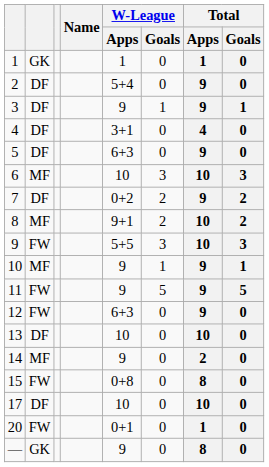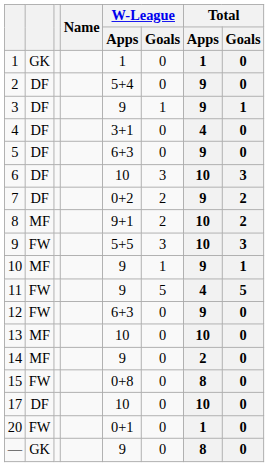 <table class="wikitable sortable" style="text-align:center;">
 <tr>
 <th rowspan="2"></th>
 <th rowspan="2"></th>
 <th rowspan="2"></th>
 <th rowspan="2">Name</th>
 <th colspan="2"><a href='#'>W-League</a></th>
 <th colspan="2">Total</th>
 </tr>
 <tr>
 <th>Apps</th>
 <th>Goals</th>
 <th>Apps</th>
 <th>Goals</th>
 </tr>
 <tr>
 <td>1</td>
 <td>GK</td>
 <td></td>
 <td align="left"><br></td>
 <td>1</td>
 <td>0<br></td>
 <th>1</th>
 <th>0</th>
 </tr>
 <tr>
 <td>2</td>
 <td>DF</td>
 <td></td>
 <td align="left"><br></td>
 <td>5+4</td>
 <td>0<br></td>
 <th>9</th>
 <th>0</th>
 </tr>
 <tr>
 <td>3</td>
 <td>DF</td>
 <td></td>
 <td align="left"><br></td>
 <td>9</td>
 <td>1<br></td>
 <th>9</th>
 <th>1</th>
 </tr>
 <tr>
 <td>4</td>
 <td>DF</td>
 <td></td>
 <td align="left"><br></td>
 <td>3+1</td>
 <td>0<br></td>
 <th>4</th>
 <th>0</th>
 </tr>
 <tr>
 <td>5</td>
 <td>DF</td>
 <td></td>
 <td align="left"><br></td>
 <td>6+3</td>
 <td>0<br></td>
 <th>9</th>
 <th>0</th>
 </tr>
 <tr>
 <td>6</td>
-<td>MF</td>
+<td>DF</td>
 <td></td>
 <td align="left"><br></td>
 <td>10</td>
 <td>3<br></td>
 <th>10</th>
 <th>3</th>
 </tr>
 <tr>
 <td>7</td>
 <td>DF</td>
 <td></td>
 <td align="left"><br></td>
 <td>0+2</td>
 <td>2<br></td>
 <th>9</th>
 <th>2</th>
 </tr>
 <tr>
 <td>8</td>
 <td>MF</td>
 <td></td>
 <td align="left"><br></td>
 <td>9+1</td>
 <td>2<br></td>
 <th>10</th>
 <th>2</th>
 </tr>
 <tr>
 <td>9</td>
 <td>FW</td>
 <td></td>
 <td align="left"><br></td>
 <td>5+5</td>
 <td>3<br></td>
 <th>10</th>
 <th>3</th>
 </tr>
 <tr>
 <td>10</td>
 <td>MF</td>
 <td></td>
 <td align="left"><br></td>
 <td>9</td>
 <td>1<br></td>
 <th>9</th>
 <th>1</th>
 </tr>
 <tr>
 <td>11</td>
 <td>FW</td>
 <td></td>
 <td align="left"><br></td>
 <td>9</td>
 <td>5<br></td>
-<th>9</th>
+<th>4</th>
 <th>5</th>
 </tr>
 <tr>
 <td>12</td>
 <td>FW</td>
 <td></td>
 <td align="left"><br></td>
 <td>6+3</td>
 <td>0<br></td>
 <th>9</th>
 <th>0</th>
 </tr>
 <tr>
 <td>13</td>
-<td>DF</td>
+<td>MF</td>
 <td></td>
 <td align="left"><br></td>
 <td>10</td>
 <td>0<br></td>
 <th>10</th>
 <th>0</th>
 </tr>
 <tr>
 <td>14</td>
 <td>MF</td>
 <td></td>
 <td align="left"><br></td>
 <td>9</td>
 <td>0<br></td>
 <th>2</th>
 <th>0</th>
 </tr>
 <tr>
 <td>15</td>
 <td>FW</td>
 <td></td>
 <td align="left"><br></td>
 <td>0+8</td>
 <td>0<br></td>
 <th>8</th>
 <th>0</th>
 </tr>
 <tr>
 <td>17</td>
 <td>DF</td>
 <td></td>
 <td align="left"><br></td>
 <td>10</td>
 <td>0<br></td>
 <th>10</th>
 <th>0</th>
 </tr>
 <tr>
 <td>20</td>
 <td>FW</td>
 <td></td>
 <td align="left"><br></td>
 <td>0+1</td>
 <td>0<br></td>
 <th>1</th>
 <th>0</th>
 </tr>
 <tr>
 <td>—</td>
 <td>GK</td>
 <td></td>
 <td align="left"><br></td>
 <td>9</td>
 <td>0<br></td>
 <th>8</th>
 <th>0</th>
 </tr>
 </table>
